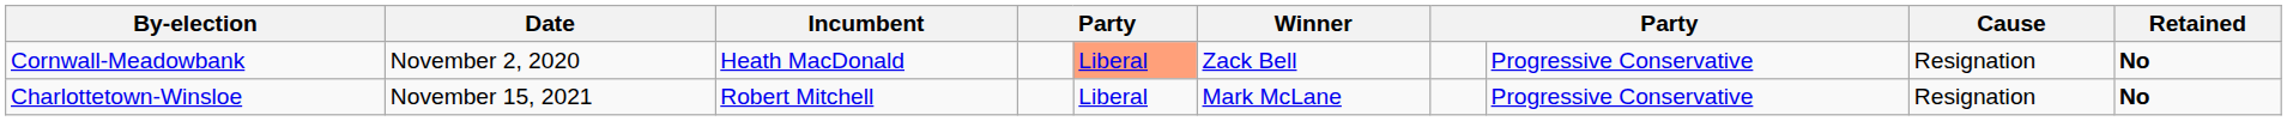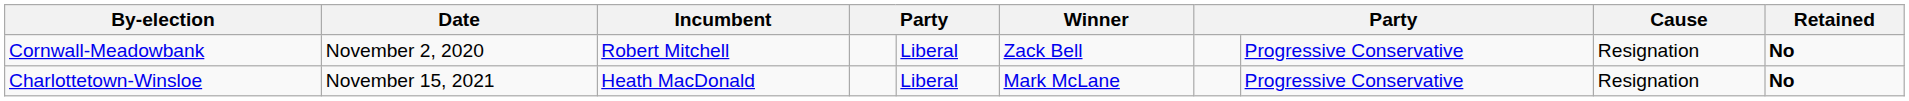 <table class=wikitable style="width:100%">
 <tr>
 <th>By-election</th>
 <th>Date</th>
 <th>Incumbent</th>
 <th colspan=2>Party</th>
 <th>Winner</th>
 <th colspan=2>Party</th>
 <th>Cause</th>
 <th>Retained</th>
 </tr>
 <tr>
 <td><a href='#'>Cornwall-Meadowbank</a></td>
 <td>November 2, 2020</td>
-<td><a href='#'>Heath MacDonald</a></td>
+<td><a href='#'>Robert Mitchell</a></td>
 <td>    </td>
-<td style="background: lightsalmon;"><a href='#'>Liberal</a></td>
+<td><a href='#'>Liberal</a></td>
 <td><a href='#'>Zack Bell</a></td>
 <td>    </td>
 <td><a href='#'>Progressive Conservative</a></td>
 <td>Resignation</td>
 <td><strong>No</strong></td>
 </tr>
 <tr>
 <td><a href='#'>Charlottetown-Winsloe</a></td>
 <td>November 15, 2021</td>
-<td><a href='#'>Robert Mitchell</a></td>
+<td><a href='#'>Heath MacDonald</a></td>
 <td>    </td>
 <td><a href='#'>Liberal</a></td>
 <td><a href='#'>Mark McLane</a></td>
 <td>    </td>
 <td><a href='#'>Progressive Conservative</a></td>
 <td>Resignation</td>
 <td><strong>No</strong></td>
 </tr>
 </table>
